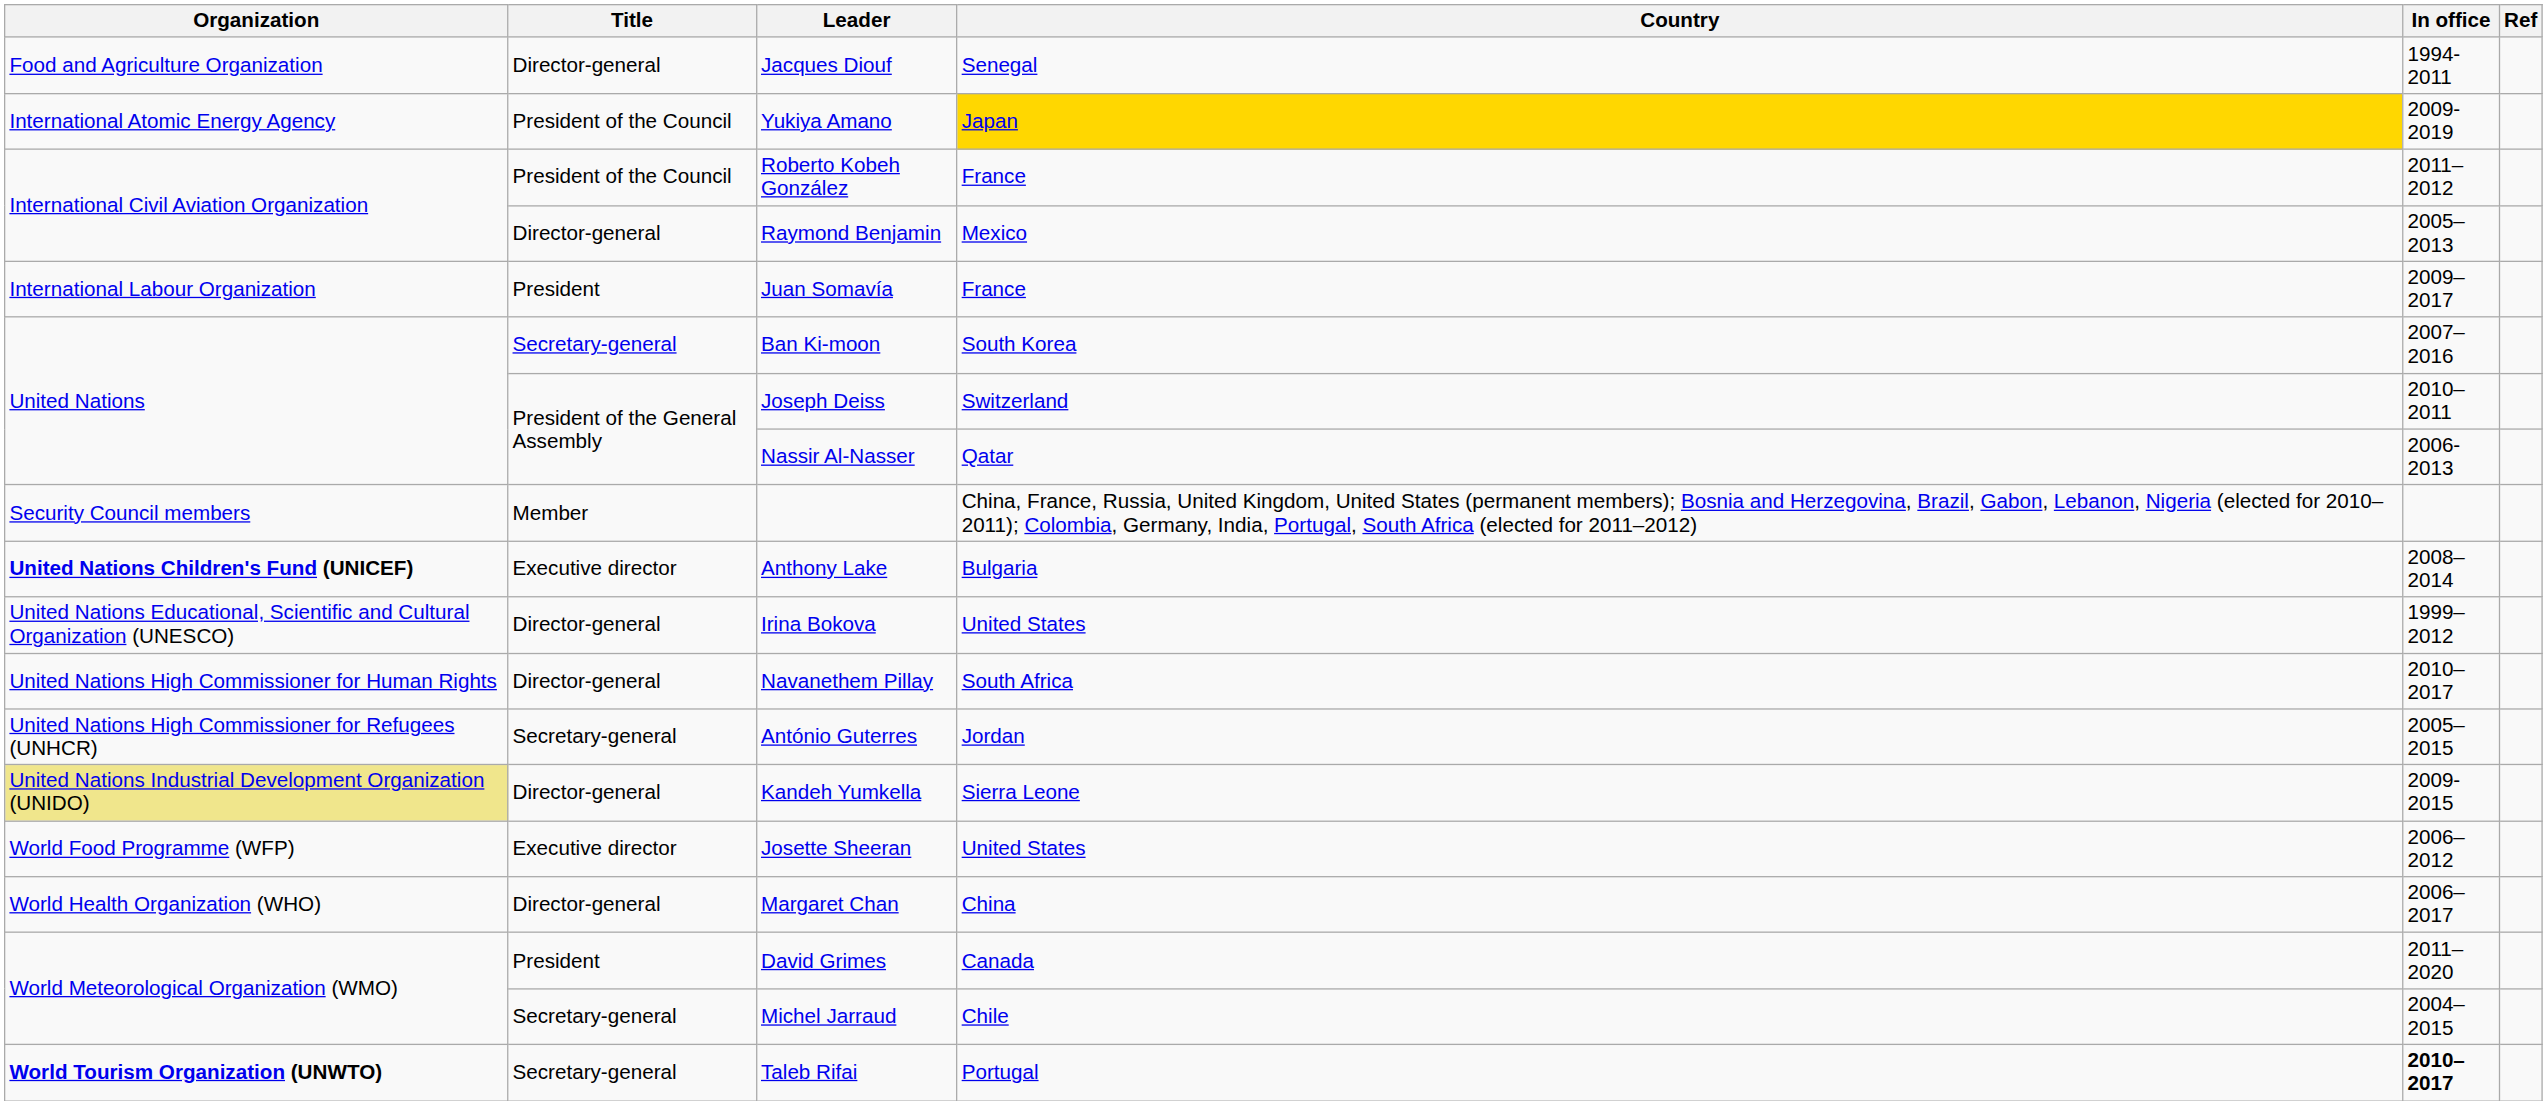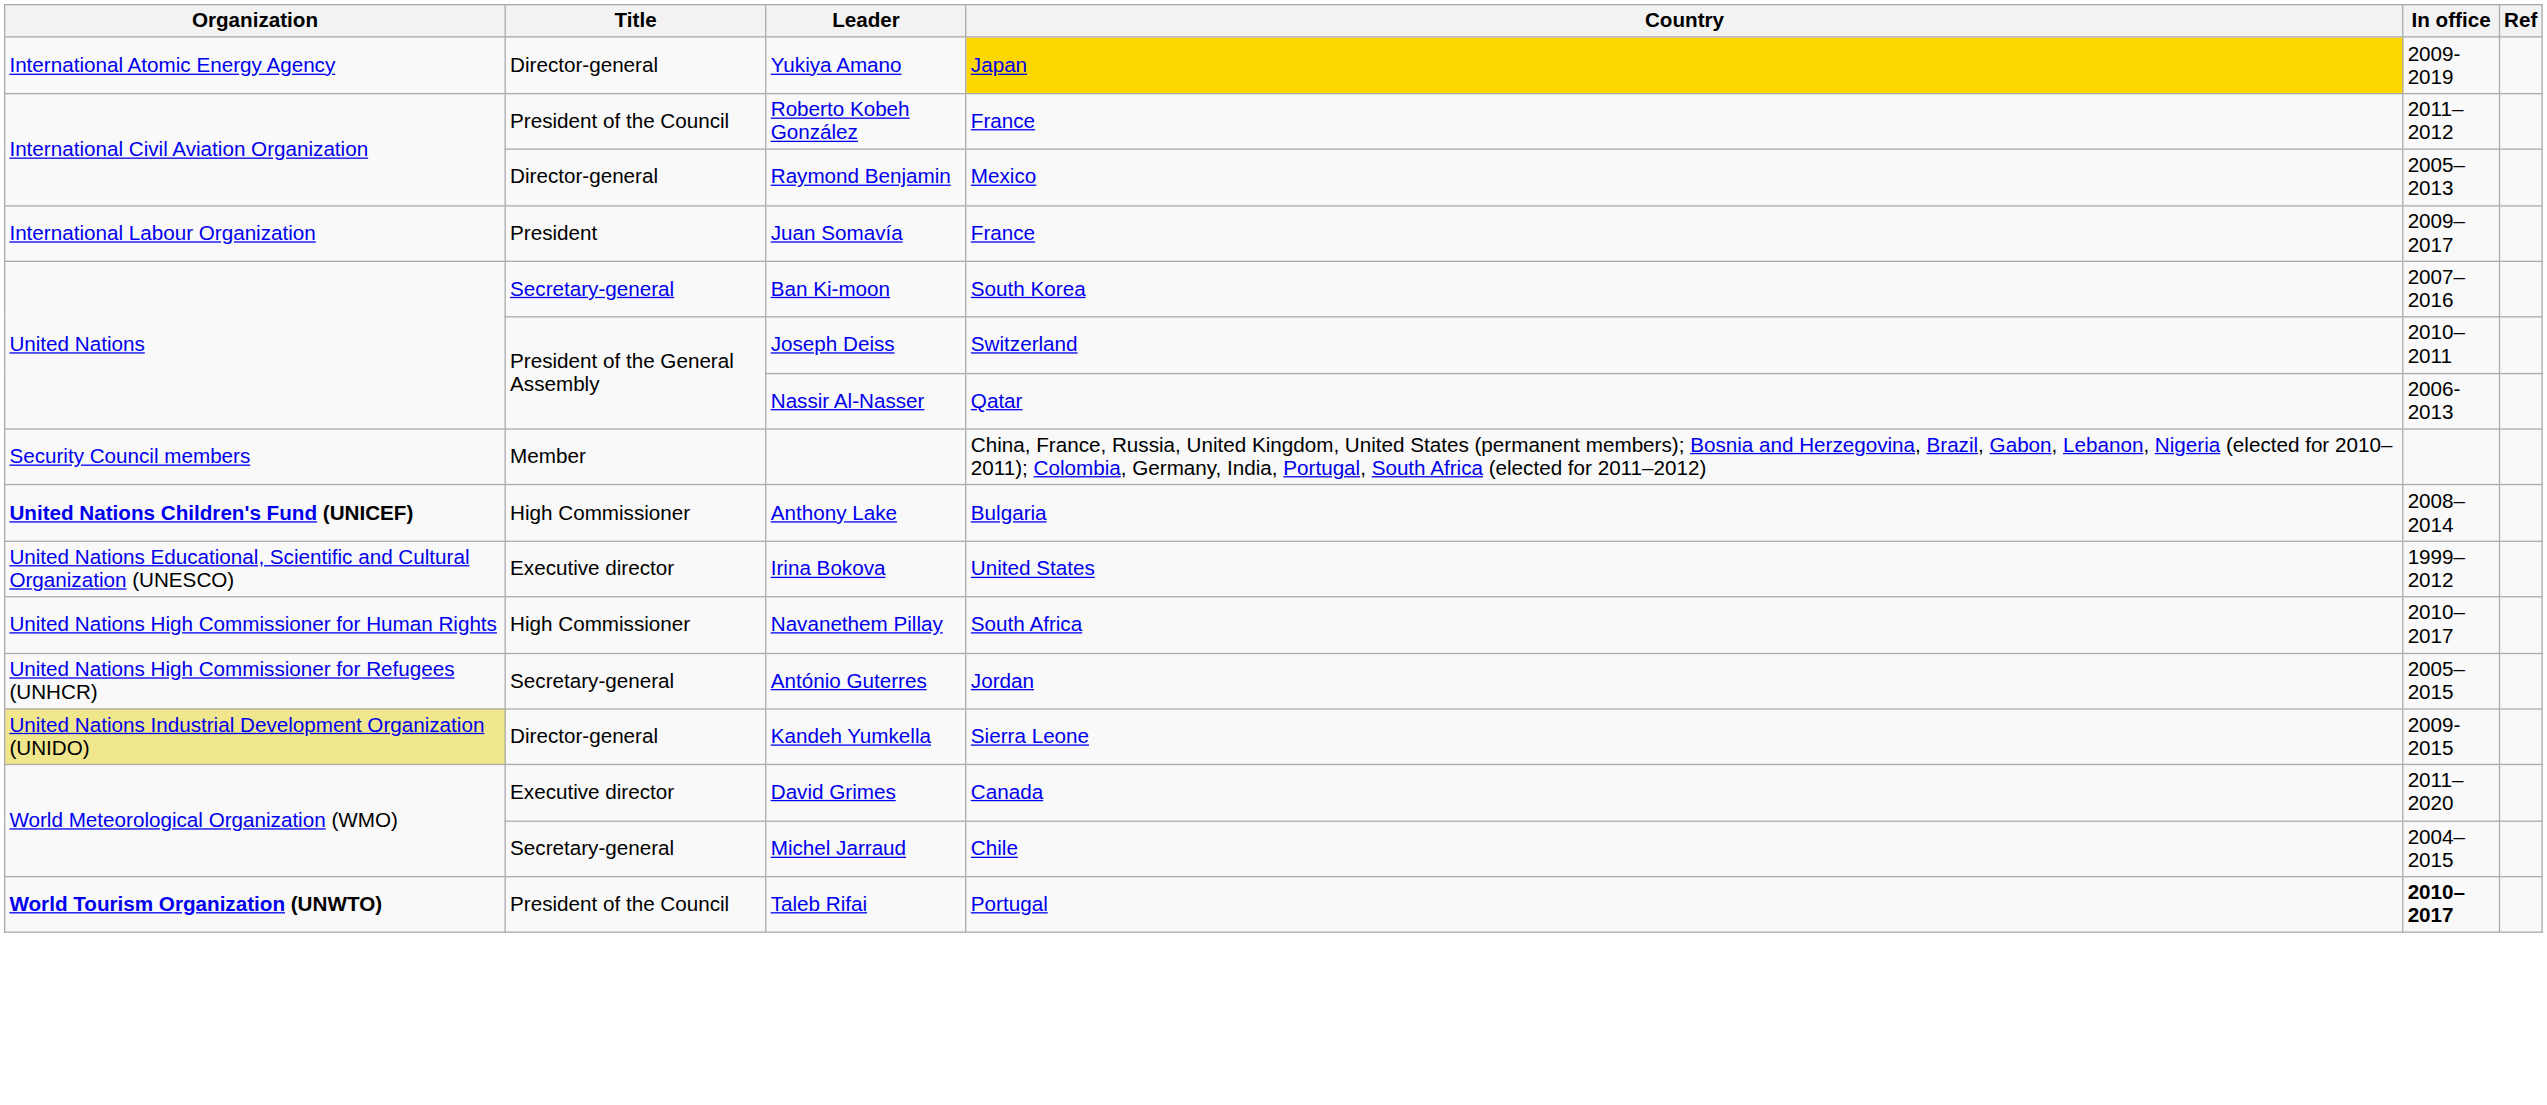 <table class="wikitable unsortable">
 <tr>
 <th>Organization</th>
 <th>Title</th>
 <th>Leader</th>
 <th>Country</th>
 <th>In office</th>
 <th>Ref</th>
 </tr>
 <tr>
-<td><a href='#'>Food and Agriculture Organization</a></td>
+<td><a href='#'>International Atomic Energy Agency</a></td>
 <td>Director-general</td>
-<td><a href='#'>Jacques Diouf</a></td>
-<td><a href='#'>Senegal</a></td>
-<td>1994-2011</td>
-<td></td>
-</tr>
-<tr>
-<td><a href='#'>International Atomic Energy Agency</a></td>
-<td>President of the Council</td>
 <td><a href='#'>Yukiya Amano</a></td>
 <td style="background: gold;"><a href='#'>Japan</a></td>
 <td>2009-2019</td>
 <td></td>
 </tr>
 <tr>
 <td rowspan="2"><a href='#'>International Civil Aviation Organization</a></td>
 <td>President of the Council</td>
 <td><a href='#'>Roberto Kobeh González</a></td>
 <td><a href='#'>France</a></td>
 <td>2011–2012</td>
 <td></td>
 </tr>
 <tr>
 <td>Director-general</td>
 <td><a href='#'>Raymond Benjamin</a></td>
 <td><a href='#'>Mexico</a></td>
 <td>2005–2013</td>
 <td></td>
 </tr>
 <tr>
 <td><a href='#'>International Labour Organization</a></td>
 <td>President</td>
 <td><a href='#'>Juan Somavía</a></td>
 <td><a href='#'>France</a></td>
 <td>2009–2017</td>
 <td></td>
 </tr>
 <tr>
 <td rowspan="3"><a href='#'>United Nations</a></td>
 <td><a href='#'>Secretary-general</a></td>
 <td><a href='#'>Ban Ki-moon</a></td>
 <td><a href='#'>South Korea</a></td>
 <td>2007–2016</td>
 <td></td>
 </tr>
 <tr>
 <td rowspan="2">President of the General Assembly</td>
 <td><a href='#'>Joseph Deiss</a></td>
 <td><a href='#'>Switzerland</a></td>
 <td>2010–2011</td>
 <td></td>
 </tr>
 <tr>
 <td><a href='#'>Nassir Al-Nasser</a></td>
 <td><a href='#'>Qatar</a></td>
 <td>2006-2013</td>
 <td></td>
 </tr>
 <tr>
 <td><a href='#'>Security Council members</a></td>
 <td>Member</td>
 <td></td>
 <td>China, France, Russia, United Kingdom, United States (permanent members); <a href='#'>Bosnia and Herzegovina</a>, <a href='#'>Brazil</a>, <a href='#'>Gabon</a>, <a href='#'>Lebanon</a>, <a href='#'>Nigeria</a> (elected for 2010–2011); <a href='#'>Colombia</a>, Germany, India, <a href='#'>Portugal</a>, <a href='#'>South Africa</a> (elected for 2011–2012)</td>
 <td></td>
 <td></td>
 </tr>
 <tr>
 <td><strong><a href='#'>United Nations Children's Fund</a> (UNICEF)</strong></td>
-<td>Executive director</td>
+<td>High Commissioner</td>
 <td><a href='#'>Anthony Lake</a></td>
 <td><a href='#'>Bulgaria</a></td>
 <td>2008–2014</td>
 <td></td>
 </tr>
 <tr>
 <td><a href='#'>United Nations Educational, Scientific and Cultural Organization</a> (UNESCO)</td>
-<td>Director-general</td>
+<td>Executive director</td>
 <td><a href='#'>Irina Bokova</a></td>
 <td><a href='#'>United States</a></td>
 <td>1999–2012</td>
 <td></td>
 </tr>
 <tr>
 <td><a href='#'>United Nations High Commissioner for Human Rights</a></td>
-<td>Director-general</td>
+<td>High Commissioner</td>
 <td><a href='#'>Navanethem Pillay</a></td>
 <td><a href='#'>South Africa</a></td>
 <td>2010–2017</td>
 <td></td>
 </tr>
 <tr>
 <td><a href='#'>United Nations High Commissioner for Refugees</a> (UNHCR)</td>
 <td>Secretary-general</td>
 <td><a href='#'>António Guterres</a></td>
 <td><a href='#'>Jordan</a></td>
 <td>2005–2015</td>
 <td></td>
 </tr>
 <tr>
 <td style="background: khaki;"><a href='#'>United Nations Industrial Development Organization</a> (UNIDO)</td>
 <td>Director-general</td>
 <td><a href='#'>Kandeh Yumkella</a></td>
 <td><a href='#'>Sierra Leone</a></td>
 <td>2009-2015</td>
 <td></td>
 </tr>
 <tr>
-<td><a href='#'>World Food Programme</a> (WFP)</td>
+<td rowspan="2"><a href='#'>World Meteorological Organization</a> (WMO)</td>
 <td>Executive director</td>
-<td><a href='#'>Josette Sheeran</a></td>
-<td><a href='#'>United States</a></td>
-<td>2006–2012</td>
-<td></td>
-</tr>
-<tr>
-<td><a href='#'>World Health Organization</a> (WHO)</td>
-<td>Director-general</td>
-<td><a href='#'>Margaret Chan</a></td>
-<td><a href='#'>China</a></td>
-<td>2006–2017</td>
-<td></td>
-</tr>
-<tr>
-<td rowspan="2"><a href='#'>World Meteorological Organization</a> (WMO)</td>
-<td>President</td>
 <td><a href='#'>David Grimes</a></td>
 <td><a href='#'>Canada</a></td>
 <td>2011–2020</td>
 <td></td>
 </tr>
 <tr>
 <td>Secretary-general</td>
 <td><a href='#'>Michel Jarraud</a></td>
 <td><a href='#'>Chile</a></td>
 <td>2004–2015</td>
 <td></td>
 </tr>
 <tr>
 <td><strong><a href='#'>World Tourism Organization</a> (UNWTO)</strong></td>
-<td>Secretary-general</td>
+<td>President of the Council</td>
 <td><a href='#'>Taleb Rifai</a></td>
 <td><a href='#'>Portugal</a></td>
 <td><strong>2010–2017</strong></td>
 <td></td>
 </tr>
 </table>
